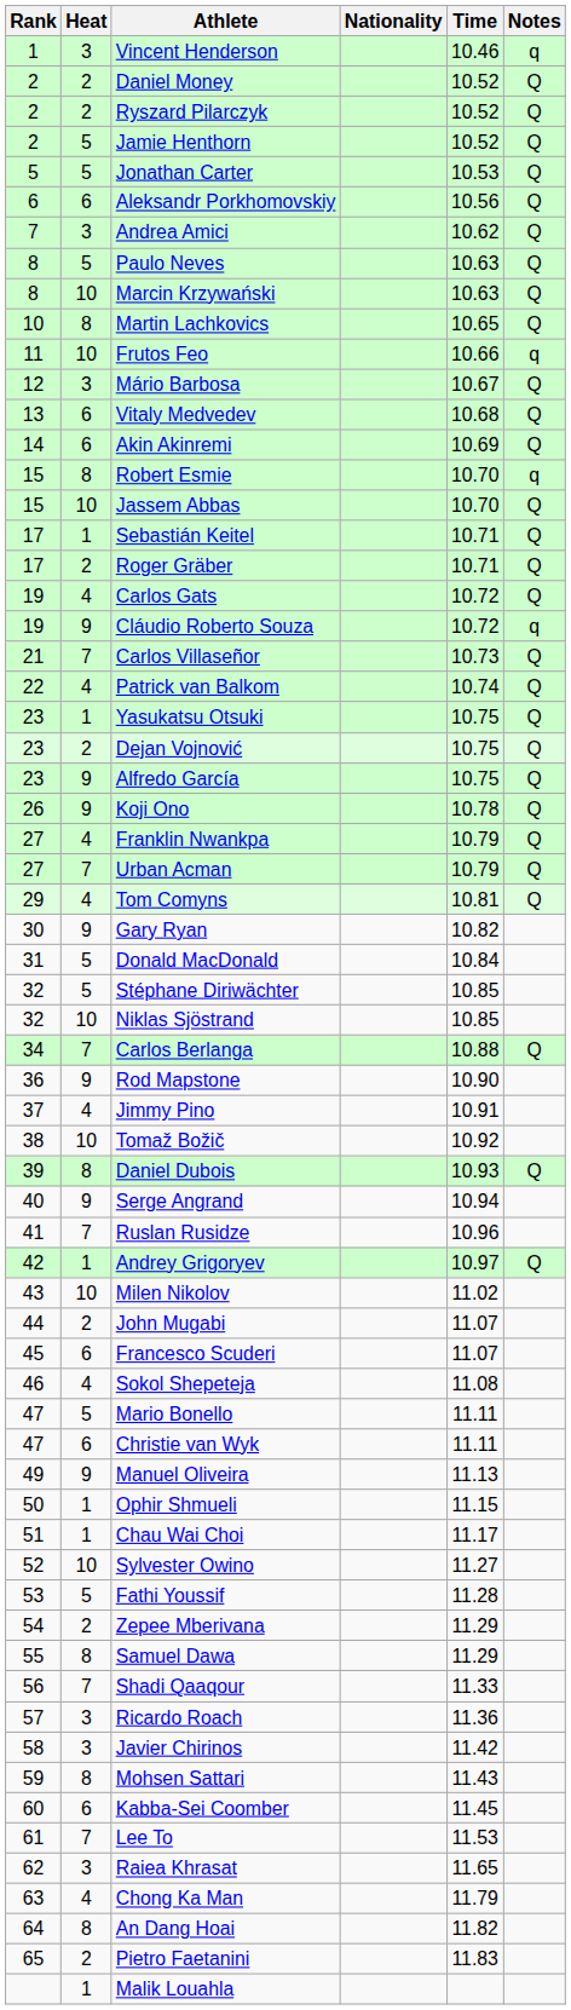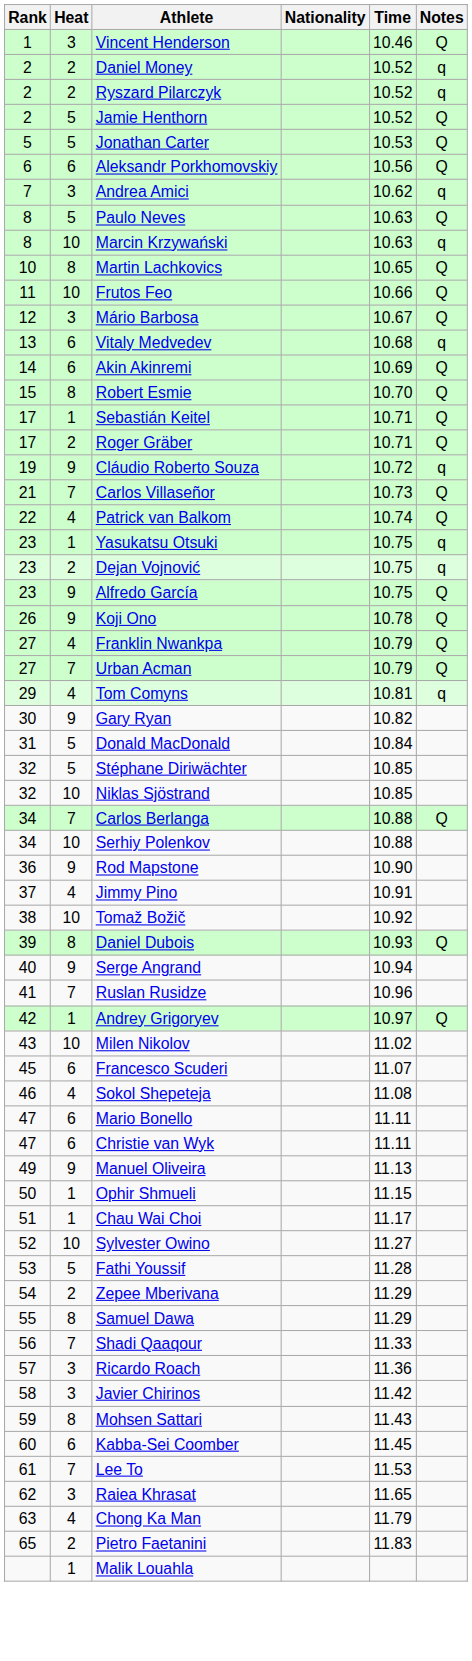 <table class="wikitable sortable" style="text-align:center;font-size:95%">
 <tr>
 <th>Rank</th>
 <th>Heat</th>
 <th>Athlete</th>
 <th>Nationality</th>
 <th>Time</th>
 <th>Notes</th>
 </tr>
 <tr bgcolor=ccffcc>
 <td>1</td>
 <td>3</td>
 <td align="left"><a href='#'>Vincent Henderson</a></td>
 <td align=left></td>
 <td>10.46</td>
-<td>q</td>
+<td>Q</td>
 </tr>
 <tr bgcolor=ccffcc>
 <td>2</td>
 <td>2</td>
 <td align="left"><a href='#'>Daniel Money</a></td>
 <td align=left></td>
 <td>10.52</td>
-<td>Q</td>
+<td>q</td>
 </tr>
 <tr bgcolor=ccffcc>
 <td>2</td>
 <td>2</td>
 <td align="left"><a href='#'>Ryszard Pilarczyk</a></td>
 <td align=left></td>
 <td>10.52</td>
-<td>Q</td>
+<td>q</td>
 </tr>
 <tr bgcolor=ccffcc>
 <td>2</td>
 <td>5</td>
 <td align="left"><a href='#'>Jamie Henthorn</a></td>
 <td align=left></td>
 <td>10.52</td>
 <td>Q</td>
 </tr>
 <tr bgcolor=ccffcc>
 <td>5</td>
 <td>5</td>
 <td align="left"><a href='#'>Jonathan Carter</a></td>
 <td align=left></td>
 <td>10.53</td>
 <td>Q</td>
 </tr>
 <tr bgcolor=ccffcc>
 <td>6</td>
 <td>6</td>
 <td align="left"><a href='#'>Aleksandr Porkhomovskiy</a></td>
 <td align=left></td>
 <td>10.56</td>
 <td>Q</td>
 </tr>
 <tr bgcolor=ccffcc>
 <td>7</td>
 <td>3</td>
 <td align="left"><a href='#'>Andrea Amici</a></td>
 <td align=left></td>
 <td>10.62</td>
-<td>Q</td>
+<td>q</td>
 </tr>
 <tr bgcolor=ccffcc>
 <td>8</td>
 <td>5</td>
 <td align="left"><a href='#'>Paulo Neves</a></td>
 <td align=left></td>
 <td>10.63</td>
 <td>Q</td>
 </tr>
 <tr bgcolor=ccffcc>
 <td>8</td>
 <td>10</td>
 <td align="left"><a href='#'>Marcin Krzywański</a></td>
 <td align=left></td>
 <td>10.63</td>
-<td>Q</td>
+<td>q</td>
 </tr>
 <tr bgcolor=ccffcc>
 <td>10</td>
 <td>8</td>
 <td align="left"><a href='#'>Martin Lachkovics</a></td>
 <td align=left></td>
 <td>10.65</td>
 <td>Q</td>
 </tr>
 <tr bgcolor=ccffcc>
 <td>11</td>
 <td>10</td>
 <td align="left"><a href='#'>Frutos Feo</a></td>
 <td align=left></td>
 <td>10.66</td>
-<td>q</td>
+<td>Q</td>
 </tr>
 <tr bgcolor=ccffcc>
 <td>12</td>
 <td>3</td>
 <td align="left"><a href='#'>Mário Barbosa</a></td>
 <td align="left"></td>
 <td>10.67</td>
 <td>Q</td>
 </tr>
 <tr bgcolor=ccffcc>
 <td>13</td>
 <td>6</td>
 <td align="left"><a href='#'>Vitaly Medvedev</a></td>
 <td align=left></td>
 <td>10.68</td>
-<td>Q</td>
+<td>q</td>
 </tr>
 <tr bgcolor=ccffcc>
 <td>14</td>
 <td>6</td>
 <td align="left"><a href='#'>Akin Akinremi</a></td>
 <td align=left></td>
 <td>10.69</td>
 <td>Q</td>
 </tr>
 <tr bgcolor=ccffcc>
 <td>15</td>
 <td>8</td>
 <td align="left"><a href='#'>Robert Esmie</a></td>
-<td align=left></td>
-<td>10.70</td>
-<td>q</td>
-</tr>
-<tr bgcolor=ccffcc>
-<td>15</td>
-<td>10</td>
-<td align="left"><a href='#'>Jassem Abbas</a></td>
 <td align=left></td>
 <td>10.70</td>
 <td>Q</td>
 </tr>
 <tr bgcolor=ccffcc>
 <td>17</td>
 <td>1</td>
 <td align="left"><a href='#'>Sebastián Keitel</a></td>
 <td align=left></td>
 <td>10.71</td>
 <td>Q</td>
 </tr>
 <tr bgcolor=ccffcc>
 <td>17</td>
 <td>2</td>
 <td align="left"><a href='#'>Roger Gräber</a></td>
 <td align=left></td>
 <td>10.71</td>
-<td>Q</td>
-</tr>
-<tr bgcolor=ccffcc>
-<td>19</td>
-<td>4</td>
-<td align="left"><a href='#'>Carlos Gats</a></td>
-<td align=left></td>
-<td>10.72</td>
 <td>Q</td>
 </tr>
 <tr bgcolor=ccffcc>
 <td>19</td>
 <td>9</td>
 <td align="left"><a href='#'>Cláudio Roberto Souza</a></td>
 <td align=left></td>
 <td>10.72</td>
 <td>q</td>
 </tr>
 <tr bgcolor=ccffcc>
 <td>21</td>
 <td>7</td>
 <td align="left"><a href='#'>Carlos Villaseñor</a></td>
 <td align=left></td>
 <td>10.73</td>
 <td>Q</td>
 </tr>
 <tr bgcolor=ccffcc>
 <td>22</td>
 <td>4</td>
 <td align="left"><a href='#'>Patrick van Balkom</a></td>
 <td align=left></td>
 <td>10.74</td>
 <td>Q</td>
 </tr>
 <tr bgcolor=ccffcc>
 <td>23</td>
 <td>1</td>
 <td align="left"><a href='#'>Yasukatsu Otsuki</a></td>
 <td align=left></td>
 <td>10.75</td>
-<td>Q</td>
+<td>q</td>
 </tr>
 <tr bgcolor=ddffdd>
 <td>23</td>
 <td>2</td>
 <td align="left"><a href='#'>Dejan Vojnović</a></td>
 <td align=left></td>
 <td>10.75</td>
-<td>Q</td>
+<td>q</td>
 </tr>
 <tr bgcolor=ccffcc>
 <td>23</td>
 <td>9</td>
 <td align="left"><a href='#'>Alfredo García</a></td>
 <td align=left></td>
 <td>10.75</td>
 <td>Q</td>
 </tr>
 <tr bgcolor=ccffcc>
 <td>26</td>
 <td>9</td>
 <td align="left"><a href='#'>Koji Ono</a></td>
 <td align=left></td>
 <td>10.78</td>
 <td>Q</td>
 </tr>
 <tr bgcolor=ccffcc>
 <td>27</td>
 <td>4</td>
 <td align="left"><a href='#'>Franklin Nwankpa</a></td>
 <td align=left></td>
 <td>10.79</td>
 <td>Q</td>
 </tr>
 <tr bgcolor=ccffcc>
 <td>27</td>
 <td>7</td>
 <td align="left"><a href='#'>Urban Acman</a></td>
 <td align=left></td>
 <td>10.79</td>
 <td>Q</td>
 </tr>
 <tr bgcolor=ddffdd>
 <td>29</td>
 <td>4</td>
 <td align="left"><a href='#'>Tom Comyns</a></td>
 <td align=left></td>
 <td>10.81</td>
-<td>Q</td>
+<td>q</td>
 </tr>
 <tr>
 <td>30</td>
 <td>9</td>
 <td align="left"><a href='#'>Gary Ryan</a></td>
 <td align=left></td>
 <td>10.82</td>
 <td></td>
 </tr>
 <tr>
 <td>31</td>
 <td>5</td>
 <td align="left"><a href='#'>Donald MacDonald</a></td>
 <td align=left></td>
 <td>10.84</td>
 <td></td>
 </tr>
 <tr>
 <td>32</td>
 <td>5</td>
 <td align="left"><a href='#'>Stéphane Diriwächter</a></td>
 <td align=left></td>
 <td>10.85</td>
 <td></td>
 </tr>
 <tr>
 <td>32</td>
 <td>10</td>
 <td align="left"><a href='#'>Niklas Sjöstrand</a></td>
 <td align=left></td>
 <td>10.85</td>
 <td></td>
 </tr>
 <tr bgcolor=ccffcc>
 <td>34</td>
 <td>7</td>
 <td align="left"><a href='#'>Carlos Berlanga</a></td>
 <td align=left></td>
 <td>10.88</td>
 <td>Q</td>
+</tr>
+<tr>
+<td>34</td>
+<td>10</td>
+<td align="left"><a href='#'>Serhiy Polenkov</a></td>
+<td align=left></td>
+<td>10.88</td>
+<td></td>
 </tr>
 <tr>
 <td>36</td>
 <td>9</td>
 <td align="left"><a href='#'>Rod Mapstone</a></td>
 <td align=left></td>
 <td>10.90</td>
 <td></td>
 </tr>
 <tr>
 <td>37</td>
 <td>4</td>
 <td align="left"><a href='#'>Jimmy Pino</a></td>
 <td align=left></td>
 <td>10.91</td>
 <td></td>
 </tr>
 <tr>
 <td>38</td>
 <td>10</td>
 <td align="left"><a href='#'>Tomaž Božič</a></td>
 <td align=left></td>
 <td>10.92</td>
 <td></td>
 </tr>
 <tr bgcolor=ccffcc>
 <td>39</td>
 <td>8</td>
 <td align="left"><a href='#'>Daniel Dubois</a></td>
 <td align=left></td>
 <td>10.93</td>
 <td>Q</td>
 </tr>
 <tr>
 <td>40</td>
 <td>9</td>
 <td align="left"><a href='#'>Serge Angrand</a></td>
 <td align=left></td>
 <td>10.94</td>
 <td></td>
 </tr>
 <tr>
 <td>41</td>
 <td>7</td>
 <td align="left"><a href='#'>Ruslan Rusidze</a></td>
 <td align=left></td>
 <td>10.96</td>
 <td></td>
 </tr>
 <tr bgcolor=ccffcc>
 <td>42</td>
 <td>1</td>
 <td align="left"><a href='#'>Andrey Grigoryev</a></td>
 <td align=left></td>
 <td>10.97</td>
 <td>Q</td>
 </tr>
 <tr>
 <td>43</td>
 <td>10</td>
 <td align="left"><a href='#'>Milen Nikolov</a></td>
 <td align=left></td>
 <td>11.02</td>
 <td></td>
 </tr>
 <tr>
-<td>44</td>
-<td>2</td>
-<td align="left"><a href='#'>John Mugabi</a></td>
-<td align=left></td>
-<td>11.07</td>
-<td></td>
-</tr>
-<tr>
 <td>45</td>
 <td>6</td>
 <td align="left"><a href='#'>Francesco Scuderi</a></td>
 <td align=left></td>
 <td>11.07</td>
 <td></td>
 </tr>
 <tr>
 <td>46</td>
 <td>4</td>
 <td align="left"><a href='#'>Sokol Shepeteja</a></td>
 <td align=left></td>
 <td>11.08</td>
 <td></td>
 </tr>
 <tr>
 <td>47</td>
-<td>5</td>
+<td>6</td>
 <td align="left"><a href='#'>Mario Bonello</a></td>
 <td align=left></td>
 <td>11.11</td>
 <td></td>
 </tr>
 <tr>
 <td>47</td>
 <td>6</td>
 <td align="left"><a href='#'>Christie van Wyk</a></td>
 <td align=left></td>
 <td>11.11</td>
 <td></td>
 </tr>
 <tr>
 <td>49</td>
 <td>9</td>
 <td align="left"><a href='#'>Manuel Oliveira</a></td>
 <td align=left></td>
 <td>11.13</td>
 <td></td>
 </tr>
 <tr>
 <td>50</td>
 <td>1</td>
 <td align="left"><a href='#'>Ophir Shmueli</a></td>
 <td align=left></td>
 <td>11.15</td>
 <td></td>
 </tr>
 <tr>
 <td>51</td>
 <td>1</td>
 <td align="left"><a href='#'>Chau Wai Choi</a></td>
 <td align=left></td>
 <td>11.17</td>
 <td></td>
 </tr>
 <tr>
 <td>52</td>
 <td>10</td>
 <td align="left"><a href='#'>Sylvester Owino</a></td>
 <td align=left></td>
 <td>11.27</td>
 <td></td>
 </tr>
 <tr>
 <td>53</td>
 <td>5</td>
 <td align="left"><a href='#'>Fathi Youssif</a></td>
 <td align=left></td>
 <td>11.28</td>
 <td></td>
 </tr>
 <tr>
 <td>54</td>
 <td>2</td>
 <td align="left"><a href='#'>Zepee Mberivana</a></td>
 <td align=left></td>
 <td>11.29</td>
 <td></td>
 </tr>
 <tr>
 <td>55</td>
 <td>8</td>
 <td align="left"><a href='#'>Samuel Dawa</a></td>
 <td align=left></td>
 <td>11.29</td>
 <td></td>
 </tr>
 <tr>
 <td>56</td>
 <td>7</td>
 <td align="left"><a href='#'>Shadi Qaaqour</a></td>
 <td align=left></td>
 <td>11.33</td>
 <td></td>
 </tr>
 <tr>
 <td>57</td>
 <td>3</td>
 <td align="left"><a href='#'>Ricardo Roach</a></td>
 <td align=left></td>
 <td>11.36</td>
 <td></td>
 </tr>
 <tr>
 <td>58</td>
 <td>3</td>
 <td align="left"><a href='#'>Javier Chirinos</a></td>
 <td align=left></td>
 <td>11.42</td>
 <td></td>
 </tr>
 <tr>
 <td>59</td>
 <td>8</td>
 <td align="left"><a href='#'>Mohsen Sattari</a></td>
 <td align=left></td>
 <td>11.43</td>
 <td></td>
 </tr>
 <tr>
 <td>60</td>
 <td>6</td>
 <td align="left"><a href='#'>Kabba-Sei Coomber</a></td>
 <td align=left></td>
 <td>11.45</td>
 <td></td>
 </tr>
 <tr>
 <td>61</td>
 <td>7</td>
 <td align="left"><a href='#'>Lee To</a></td>
 <td align=left></td>
 <td>11.53</td>
 <td></td>
 </tr>
 <tr>
 <td>62</td>
 <td>3</td>
 <td align="left"><a href='#'>Raiea Khrasat</a></td>
 <td align=left></td>
 <td>11.65</td>
 <td></td>
 </tr>
 <tr>
 <td>63</td>
 <td>4</td>
 <td align="left"><a href='#'>Chong Ka Man</a></td>
 <td align=left></td>
 <td>11.79</td>
 <td></td>
 </tr>
 <tr>
-<td>64</td>
-<td>8</td>
-<td align="left"><a href='#'>An Dang Hoai</a></td>
-<td align=left></td>
-<td>11.82</td>
-<td></td>
-</tr>
-<tr>
 <td>65</td>
 <td>2</td>
 <td align="left"><a href='#'>Pietro Faetanini</a></td>
 <td align=left></td>
 <td>11.83</td>
 <td></td>
 </tr>
 <tr>
 <td></td>
 <td>1</td>
 <td align="left"><a href='#'>Malik Louahla</a></td>
 <td align=left></td>
 <td></td>
 <td></td>
 </tr>
 </table>
